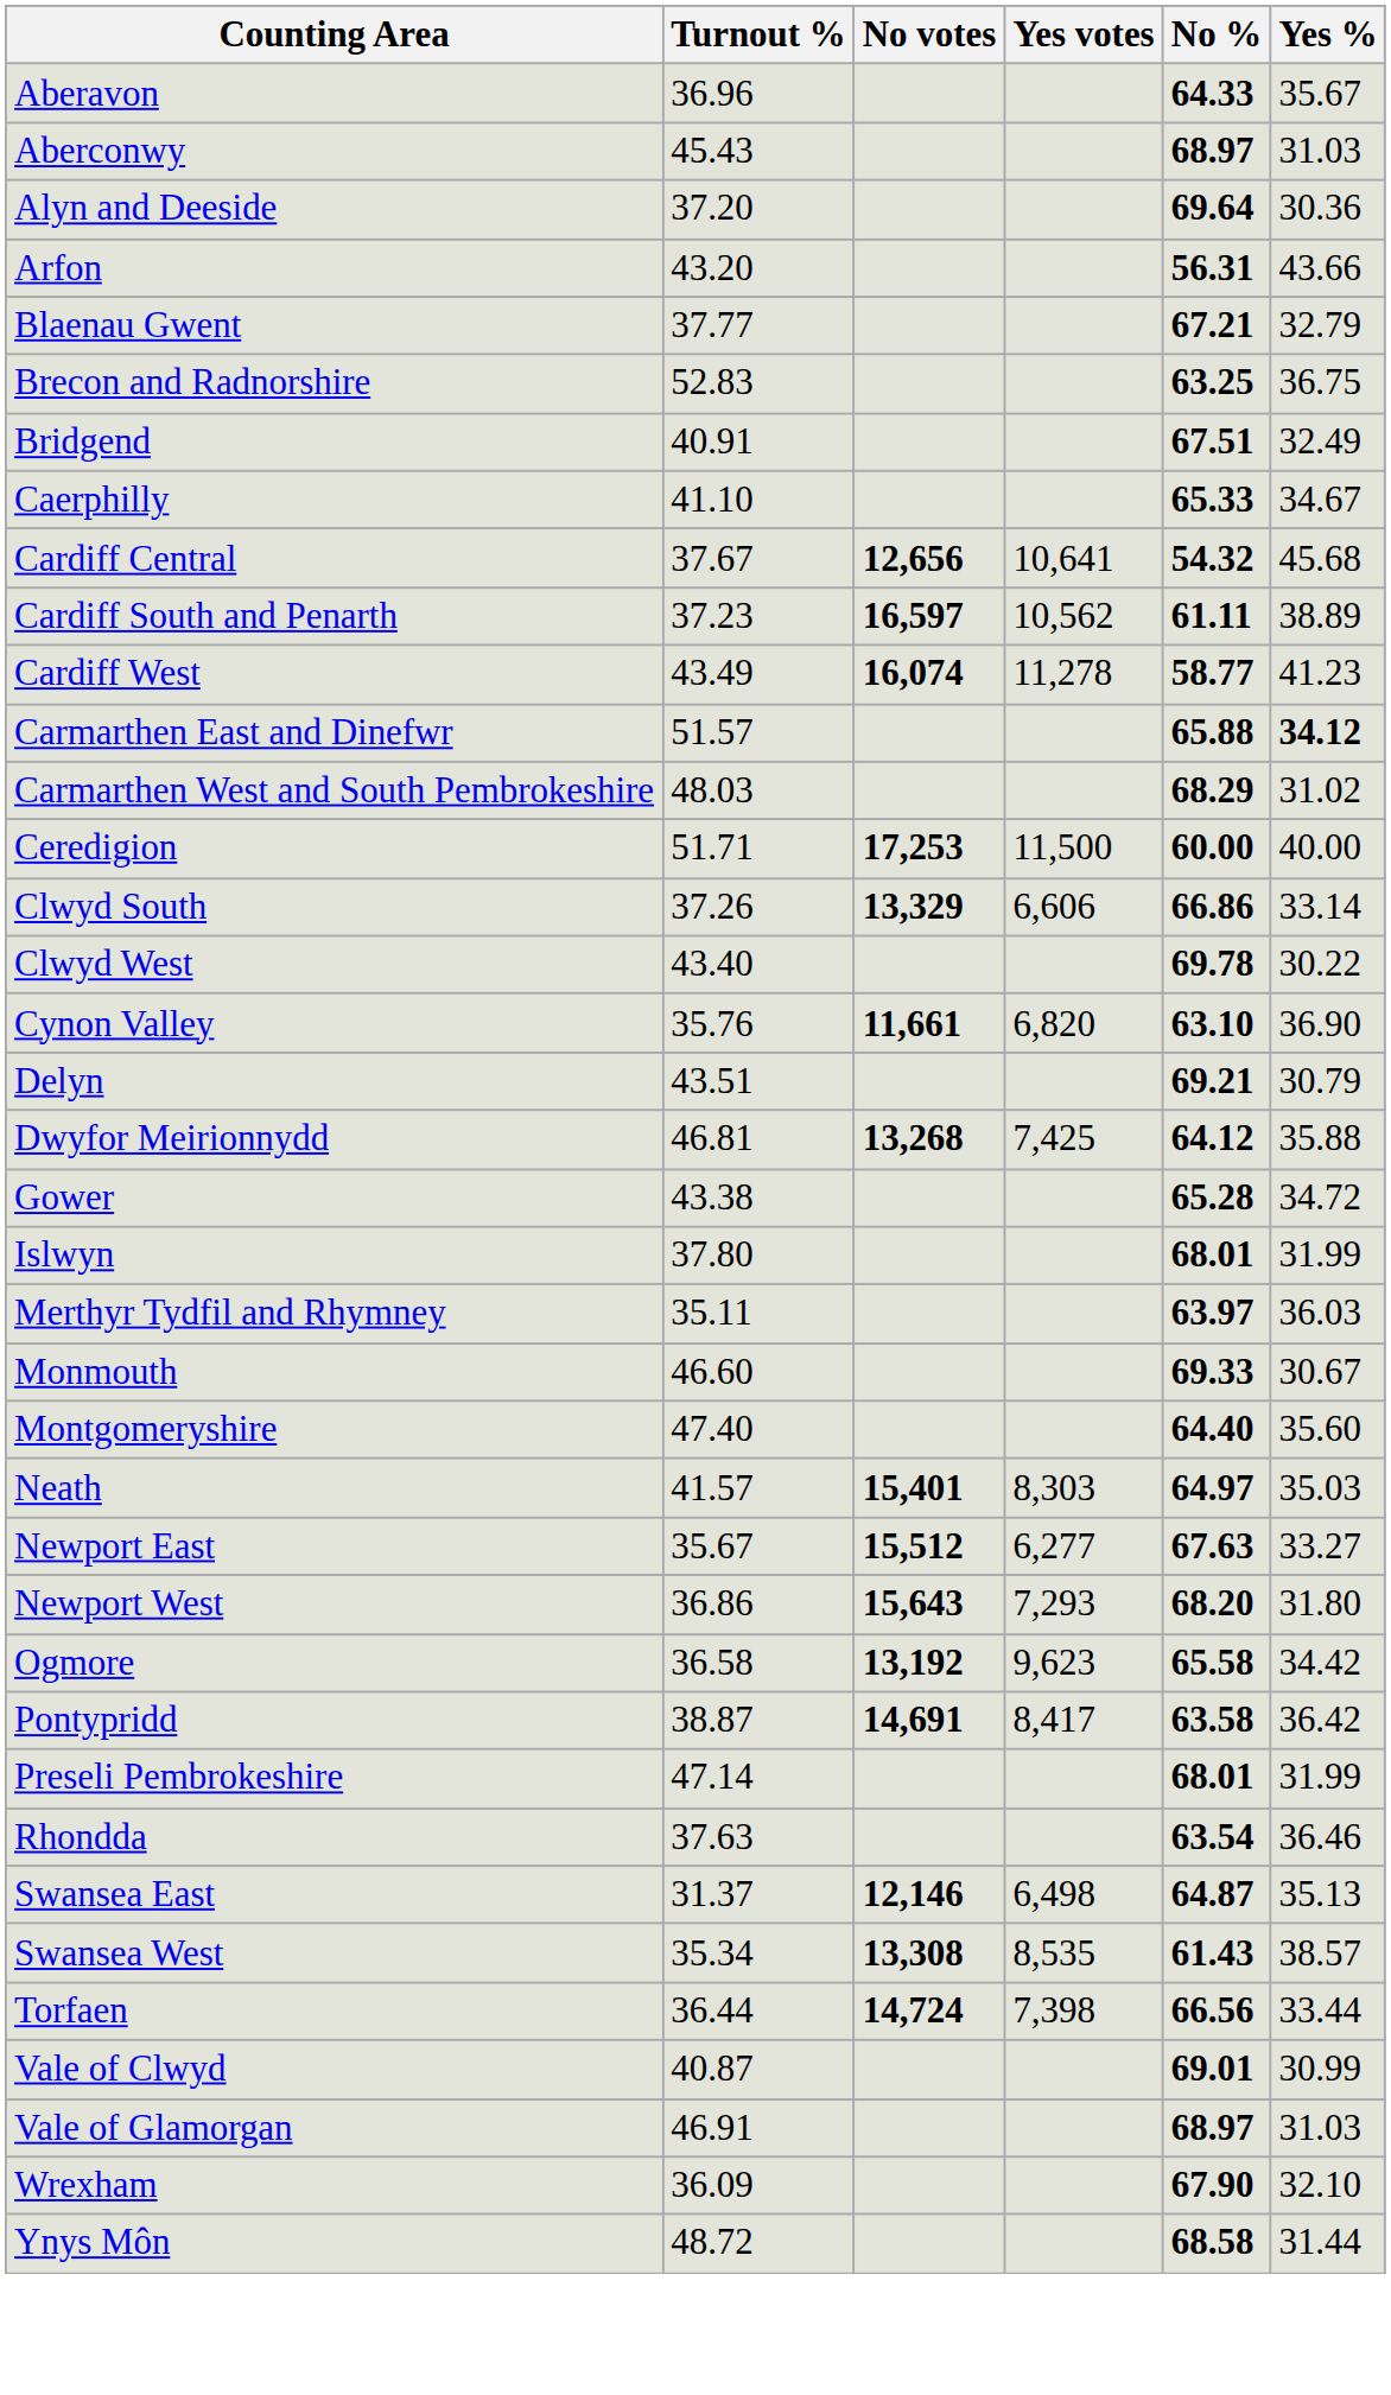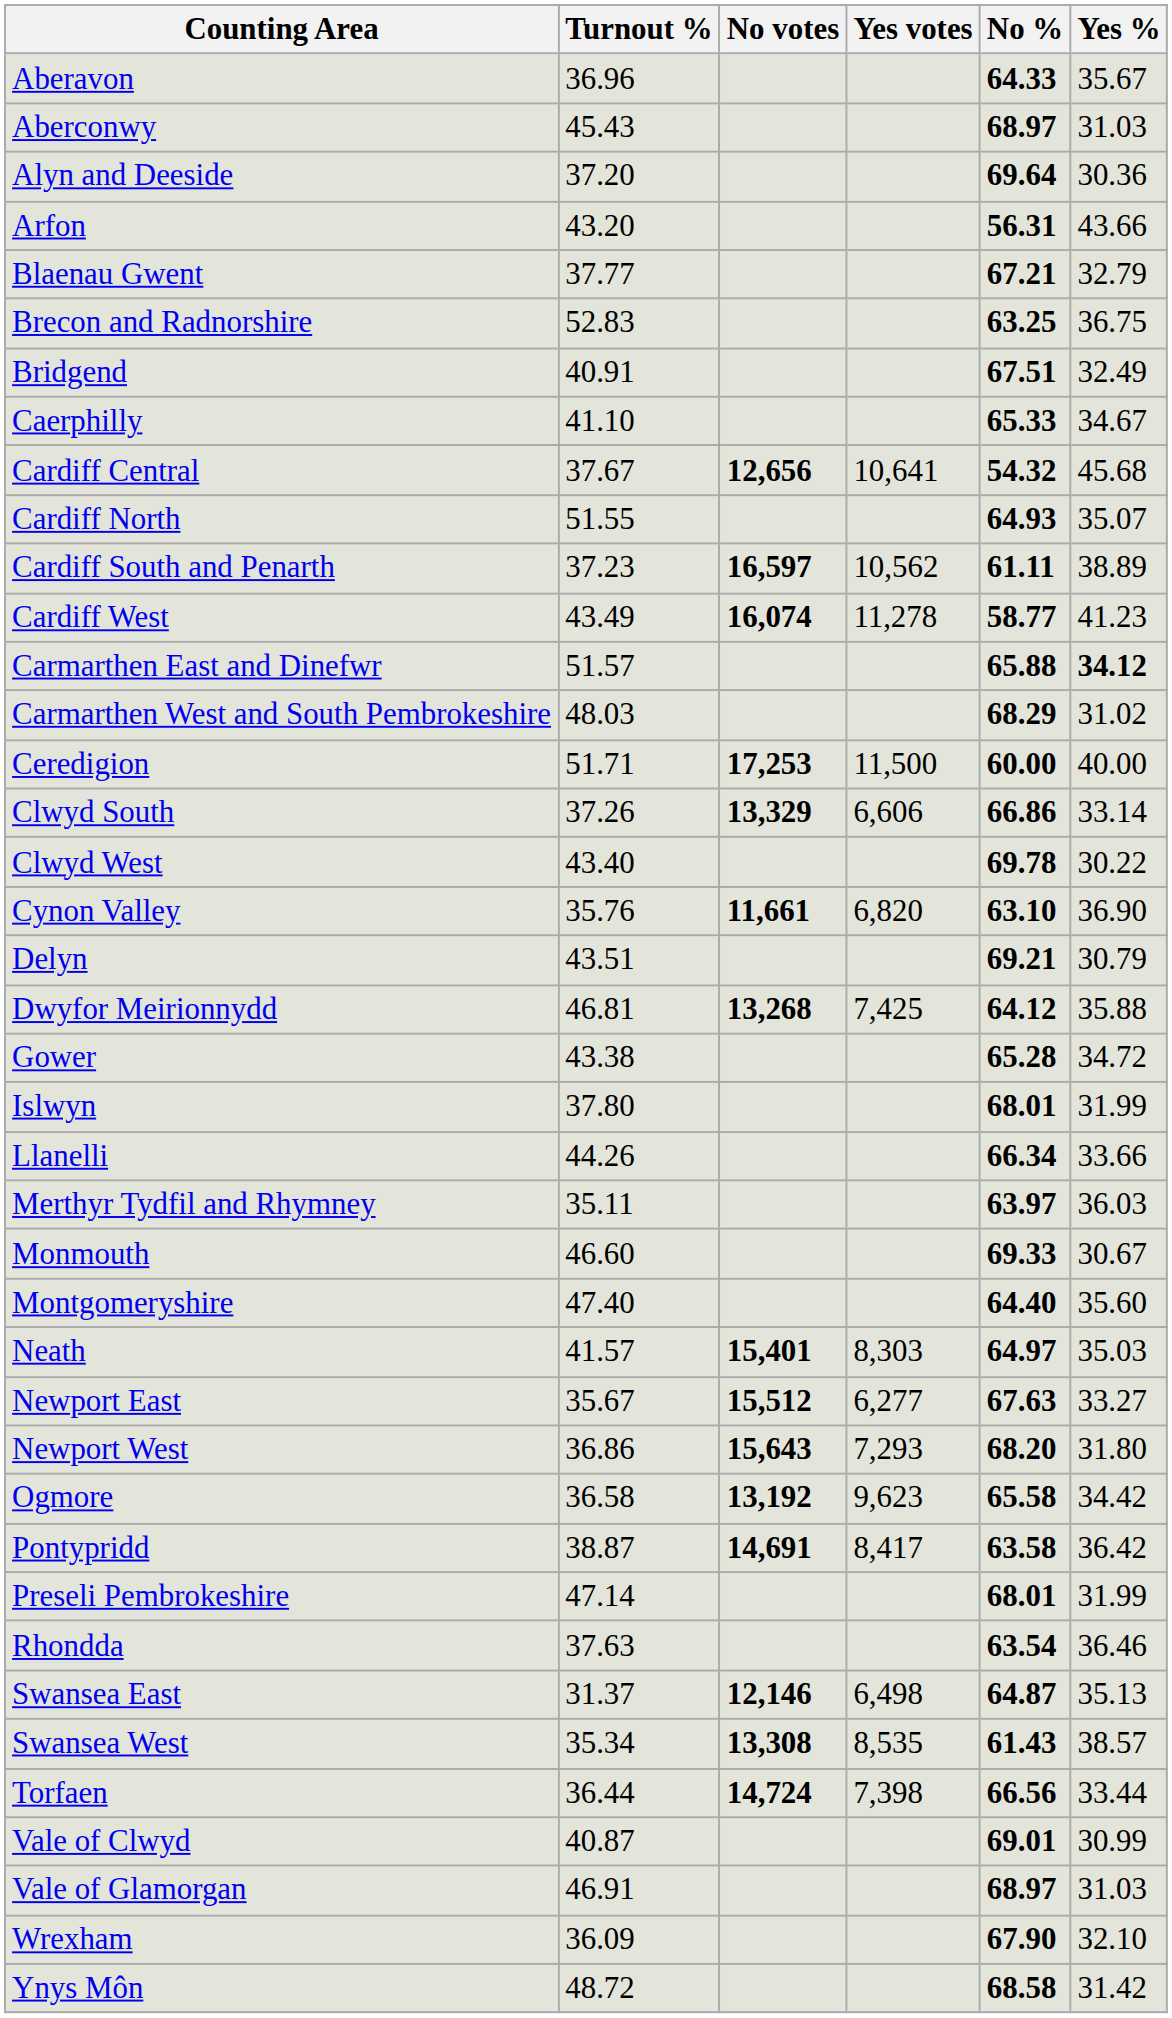 <table class="wikitable sortable">
 <tr>
 <th>Counting Area</th>
 <th>Turnout %</th>
 <th>No votes</th>
 <th>Yes votes</th>
 <th>No %</th>
 <th>Yes %</th>
 </tr>
 <tr style="background:#E3E4DA;">
 <td><a href='#'>Aberavon</a></td>
 <td>36.96</td>
 <td><strong></strong></td>
 <td></td>
 <td><strong>64.33</strong></td>
 <td>35.67</td>
 </tr>
 <tr style="background:#E3E4DA;">
 <td><a href='#'>Aberconwy</a></td>
 <td>45.43</td>
 <td><strong></strong></td>
 <td></td>
 <td><strong>68.97</strong></td>
 <td>31.03</td>
 </tr>
 <tr style="background:#E3E4DA;">
 <td><a href='#'>Alyn and Deeside</a></td>
 <td>37.20</td>
 <td><strong></strong></td>
 <td></td>
 <td><strong>69.64</strong></td>
 <td>30.36</td>
 </tr>
 <tr style="background:#E3E4DA;">
 <td><a href='#'>Arfon</a></td>
 <td>43.20</td>
 <td><strong></strong></td>
 <td></td>
 <td><strong>56.31</strong></td>
 <td>43.66</td>
 </tr>
 <tr style="background:#E3E4DA;">
 <td><a href='#'>Blaenau Gwent</a></td>
 <td>37.77</td>
 <td><strong></strong></td>
 <td></td>
 <td><strong>67.21</strong></td>
 <td>32.79</td>
 </tr>
 <tr style="background:#E3E4DA;">
 <td><a href='#'>Brecon and Radnorshire</a></td>
 <td>52.83</td>
 <td><strong></strong></td>
 <td></td>
 <td><strong>63.25</strong></td>
 <td>36.75</td>
 </tr>
 <tr style="background:#E3E4DA;">
 <td><a href='#'>Bridgend</a></td>
 <td>40.91</td>
 <td><strong></strong></td>
 <td></td>
 <td><strong>67.51</strong></td>
 <td>32.49</td>
 </tr>
 <tr style="background:#E3E4DA;">
 <td><a href='#'>Caerphilly</a></td>
 <td>41.10</td>
 <td><strong></strong></td>
 <td></td>
 <td><strong>65.33</strong></td>
 <td>34.67</td>
 </tr>
 <tr style="background:#E3E4DA;">
 <td><a href='#'>Cardiff Central</a></td>
 <td>37.67</td>
 <td><strong>12,656</strong></td>
 <td>10,641</td>
 <td><strong>54.32</strong></td>
 <td>45.68</td>
+</tr>
+<tr style="background:#E3E4DA;">
+<td><a href='#'>Cardiff North</a></td>
+<td>51.55</td>
+<td><strong></strong></td>
+<td></td>
+<td><strong>64.93</strong></td>
+<td>35.07</td>
 </tr>
 <tr style="background:#E3E4DA;">
 <td><a href='#'>Cardiff South and Penarth</a></td>
 <td>37.23</td>
 <td><strong>16,597</strong></td>
 <td>10,562</td>
 <td><strong>61.11</strong></td>
 <td>38.89</td>
 </tr>
 <tr style="background:#E3E4DA;">
 <td><a href='#'>Cardiff West</a></td>
 <td>43.49</td>
 <td><strong>16,074</strong></td>
 <td>11,278</td>
 <td><strong>58.77</strong></td>
 <td>41.23</td>
 </tr>
 <tr style="background:#E3E4DA;">
 <td><a href='#'>Carmarthen East and Dinefwr</a></td>
 <td>51.57</td>
 <td><strong></strong></td>
 <td></td>
 <td><strong>65.88</strong></td>
 <td><strong>34.12</strong></td>
 </tr>
 <tr style="background:#E3E4DA;">
 <td><a href='#'>Carmarthen West and South Pembrokeshire</a></td>
 <td>48.03</td>
 <td><strong></strong></td>
 <td></td>
 <td><strong>68.29</strong></td>
 <td>31.02</td>
 </tr>
 <tr style="background:#E3E4DA;">
 <td><a href='#'>Ceredigion</a></td>
 <td>51.71</td>
 <td><strong>17,253</strong></td>
 <td>11,500</td>
 <td><strong>60.00</strong></td>
 <td>40.00</td>
 </tr>
 <tr style="background:#E3E4DA;">
 <td><a href='#'>Clwyd South</a></td>
 <td>37.26</td>
 <td><strong>13,329</strong></td>
 <td>6,606</td>
 <td><strong>66.86</strong></td>
 <td>33.14</td>
 </tr>
 <tr style="background:#E3E4DA;">
 <td><a href='#'>Clwyd West</a></td>
 <td>43.40</td>
 <td><strong></strong></td>
 <td></td>
 <td><strong>69.78</strong></td>
 <td>30.22</td>
 </tr>
 <tr style="background:#E3E4DA;">
 <td><a href='#'>Cynon Valley</a></td>
 <td>35.76</td>
 <td><strong>11,661</strong></td>
 <td>6,820</td>
 <td><strong>63.10</strong></td>
 <td>36.90</td>
 </tr>
 <tr style="background:#E3E4DA;">
 <td><a href='#'>Delyn</a></td>
 <td>43.51</td>
 <td><strong></strong></td>
 <td></td>
 <td><strong>69.21</strong></td>
 <td>30.79</td>
 </tr>
 <tr style="background:#E3E4DA;">
 <td><a href='#'>Dwyfor Meirionnydd</a></td>
 <td>46.81</td>
 <td><strong>13,268</strong></td>
 <td>7,425</td>
 <td><strong>64.12</strong></td>
 <td>35.88</td>
 </tr>
 <tr style="background:#E3E4DA;">
 <td><a href='#'>Gower</a></td>
 <td>43.38</td>
 <td><strong></strong></td>
 <td></td>
 <td><strong>65.28</strong></td>
 <td>34.72</td>
 </tr>
 <tr style="background:#E3E4DA;">
 <td><a href='#'>Islwyn</a></td>
 <td>37.80</td>
 <td><strong></strong></td>
 <td></td>
 <td><strong>68.01</strong></td>
 <td>31.99</td>
+</tr>
+<tr style="background:#E3E4DA;">
+<td><a href='#'>Llanelli</a></td>
+<td>44.26</td>
+<td><strong></strong></td>
+<td></td>
+<td><strong>66.34</strong></td>
+<td>33.66</td>
 </tr>
 <tr style="background:#E3E4DA;">
 <td><a href='#'>Merthyr Tydfil and Rhymney</a></td>
 <td>35.11</td>
 <td><strong></strong></td>
 <td></td>
 <td><strong>63.97</strong></td>
 <td>36.03</td>
 </tr>
 <tr style="background:#E3E4DA;">
 <td><a href='#'>Monmouth</a></td>
 <td>46.60</td>
 <td><strong></strong></td>
 <td></td>
 <td><strong>69.33</strong></td>
 <td>30.67</td>
 </tr>
 <tr style="background:#E3E4DA;">
 <td><a href='#'>Montgomeryshire</a></td>
 <td>47.40</td>
 <td><strong></strong></td>
 <td></td>
 <td><strong>64.40</strong></td>
 <td>35.60</td>
 </tr>
 <tr style="background:#E3E4DA;">
 <td><a href='#'>Neath</a></td>
 <td>41.57</td>
 <td><strong>15,401</strong></td>
 <td>8,303</td>
 <td><strong>64.97</strong></td>
 <td>35.03</td>
 </tr>
 <tr style="background:#E3E4DA;">
 <td><a href='#'>Newport East</a></td>
 <td>35.67</td>
 <td><strong>15,512</strong></td>
 <td>6,277</td>
 <td><strong>67.63</strong></td>
 <td>33.27</td>
 </tr>
 <tr style="background:#E3E4DA;">
 <td><a href='#'>Newport West</a></td>
 <td>36.86</td>
 <td><strong>15,643</strong></td>
 <td>7,293</td>
 <td><strong>68.20</strong></td>
 <td>31.80</td>
 </tr>
 <tr style="background:#E3E4DA;">
 <td><a href='#'>Ogmore</a></td>
 <td>36.58</td>
 <td><strong>13,192</strong></td>
 <td>9,623</td>
 <td><strong>65.58</strong></td>
 <td>34.42</td>
 </tr>
 <tr style="background:#E3E4DA;">
 <td><a href='#'>Pontypridd</a></td>
 <td>38.87</td>
 <td><strong>14,691</strong></td>
 <td>8,417</td>
 <td><strong>63.58</strong></td>
 <td>36.42</td>
 </tr>
 <tr style="background:#E3E4DA;">
 <td><a href='#'>Preseli Pembrokeshire</a></td>
 <td>47.14</td>
 <td><strong></strong></td>
 <td></td>
 <td><strong>68.01</strong></td>
 <td>31.99</td>
 </tr>
 <tr style="background:#E3E4DA;">
 <td><a href='#'>Rhondda</a></td>
 <td>37.63</td>
 <td><strong></strong></td>
 <td></td>
 <td><strong>63.54</strong></td>
 <td>36.46</td>
 </tr>
 <tr style="background:#E3E4DA;">
 <td><a href='#'>Swansea East</a></td>
 <td>31.37</td>
 <td><strong>12,146</strong></td>
 <td>6,498</td>
 <td><strong>64.87</strong></td>
 <td>35.13</td>
 </tr>
 <tr style="background:#E3E4DA;">
 <td><a href='#'>Swansea West</a></td>
 <td>35.34</td>
 <td><strong>13,308</strong></td>
 <td>8,535</td>
 <td><strong>61.43</strong></td>
 <td>38.57</td>
 </tr>
 <tr style="background:#E3E4DA;">
 <td><a href='#'>Torfaen</a></td>
 <td>36.44</td>
 <td><strong>14,724</strong></td>
 <td>7,398</td>
 <td><strong>66.56</strong></td>
 <td>33.44</td>
 </tr>
 <tr style="background:#E3E4DA;">
 <td><a href='#'>Vale of Clwyd</a></td>
 <td>40.87</td>
 <td><strong></strong></td>
 <td></td>
 <td><strong>69.01</strong></td>
 <td>30.99</td>
 </tr>
 <tr style="background:#E3E4DA;">
 <td><a href='#'>Vale of Glamorgan</a></td>
 <td>46.91</td>
 <td><strong></strong></td>
 <td></td>
 <td><strong>68.97</strong></td>
 <td>31.03</td>
 </tr>
 <tr style="background:#E3E4DA;">
 <td><a href='#'>Wrexham</a></td>
 <td>36.09</td>
 <td><strong></strong></td>
 <td></td>
 <td><strong>67.90</strong></td>
 <td>32.10</td>
 </tr>
 <tr style="background:#E3E4DA;">
 <td><a href='#'>Ynys Môn</a></td>
 <td>48.72</td>
 <td><strong></strong></td>
 <td></td>
 <td><strong>68.58</strong></td>
-<td>31.44</td>
+<td>31.42</td>
 </tr>
 </table>
